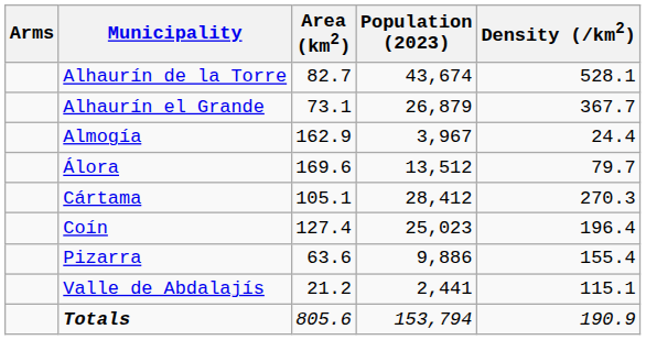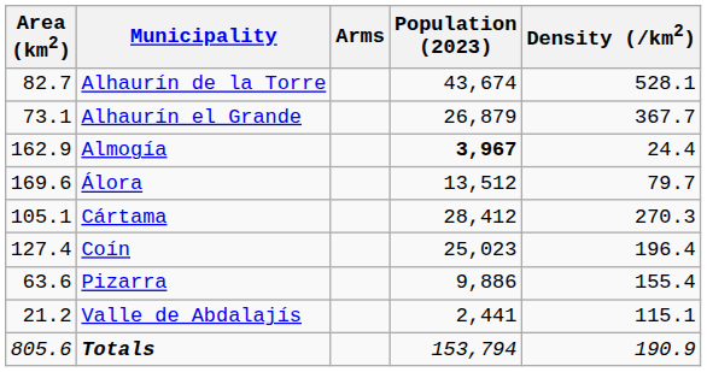 <table class=wikitable>
 <tr>
+<th>Area<br>(km<sup>2</sup>)</th>
+<th><a href='#'>Municipality</a></th>
 <th>Arms</th>
-<th><a href='#'>Municipality</a></th>
-<th>Area<br>(km<sup>2</sup>)</th>
 <th>Population<br>(2023)</th>
 <th>Density (/km<sup>2</sup>)</th>
 </tr>
 <tr>
+<td align="right">82.7</td>
+<td><a href='#'>Alhaurín de la Torre</a></td>
 <td></td>
-<td><a href='#'>Alhaurín de la Torre</a></td>
-<td align="right">82.7</td>
 <td align="right">43,674</td>
 <td align="right">528.1</td>
 </tr>
 <tr>
+<td align="right">73.1</td>
+<td><a href='#'>Alhaurín el Grande</a></td>
 <td></td>
-<td><a href='#'>Alhaurín el Grande</a></td>
-<td align="right">73.1</td>
 <td align="right">26,879</td>
 <td align="right">367.7</td>
 </tr>
 <tr>
+<td align="right">162.9</td>
+<td><a href='#'>Almogía</a></td>
 <td></td>
-<td><a href='#'>Almogía</a></td>
-<td align="right">162.9</td>
-<td align="right">3,967</td>
+<td align="right"><strong>3,967</strong></td>
 <td align="right">24.4</td>
 </tr>
 <tr>
+<td align="right">169.6</td>
+<td><a href='#'>Álora</a></td>
 <td></td>
-<td><a href='#'>Álora</a></td>
-<td align="right">169.6</td>
 <td align="right">13,512</td>
 <td align="right">79.7</td>
 </tr>
 <tr>
+<td align="right">105.1</td>
+<td><a href='#'>Cártama</a></td>
 <td></td>
-<td><a href='#'>Cártama</a></td>
-<td align="right">105.1</td>
 <td align="right">28,412</td>
 <td align="right">270.3</td>
 </tr>
 <tr>
+<td align="right">127.4</td>
+<td><a href='#'>Coín</a></td>
 <td></td>
-<td><a href='#'>Coín</a></td>
-<td align="right">127.4</td>
 <td align="right">25,023</td>
 <td align="right">196.4</td>
 </tr>
 <tr>
+<td align="right">63.6</td>
+<td><a href='#'>Pizarra</a></td>
 <td></td>
-<td><a href='#'>Pizarra</a></td>
-<td align="right">63.6</td>
 <td align="right">9,886</td>
 <td align="right">155.4</td>
 </tr>
 <tr>
+<td align="right">21.2</td>
+<td><a href='#'>Valle de Abdalajís</a></td>
 <td></td>
-<td><a href='#'>Valle de Abdalajís</a></td>
-<td align="right">21.2</td>
 <td align="right">2,441</td>
 <td align="right">115.1</td>
 </tr>
 <tr>
+<td align="right"><em>805.6</em></td>
+<td><strong><em>Totals</em></strong></td>
 <td></td>
-<td><strong><em>Totals</em></strong></td>
-<td align="right"><em>805.6</em></td>
 <td align="right"><em>153,794</em></td>
 <td align="right"><em>190.9</em></td>
 </tr>
 </table>
